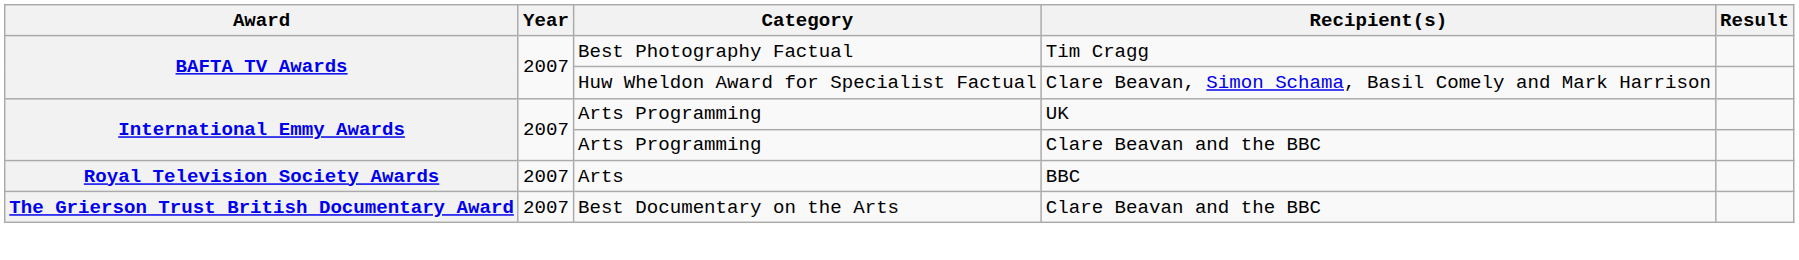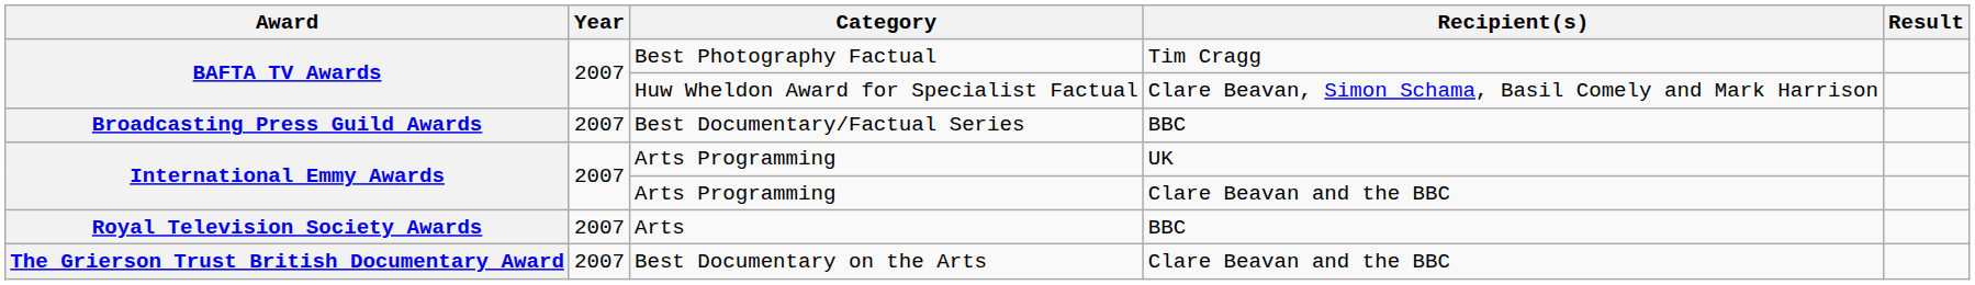 <table class="wikitable plainrowheaders sortable">
 <tr>
 <th scope="col">Award</th>
 <th scope="col">Year</th>
 <th scope="col">Category</th>
 <th scope="col">Recipient(s)</th>
 <th scope="col" class="unsortable">Result</th>
 </tr>
 <tr>
 <th scope="row" rowspan="2"><a href='#'>BAFTA TV Awards</a></th>
 <td rowspan="2">2007</td>
 <td>Best Photography Factual</td>
 <td>Tim Cragg</td>
 <td></td>
 </tr>
 <tr>
 <td>Huw Wheldon Award for Specialist Factual</td>
 <td>Clare Beavan, <a href='#'>Simon Schama</a>, Basil Comely and Mark Harrison</td>
+<td></td>
+</tr>
+<tr>
+<th scope="row" rowspan="1"><a href='#'>Broadcasting Press Guild Awards</a></th>
+<td rowspan="1">2007</td>
+<td>Best Documentary/Factual Series</td>
+<td>BBC</td>
 <td></td>
 </tr>
 <tr>
 <th scope="row" rowspan="2"><a href='#'>International Emmy Awards</a></th>
 <td rowspan="2">2007</td>
 <td>Arts Programming</td>
 <td>UK</td>
 <td></td>
 </tr>
 <tr>
 <td>Arts Programming</td>
 <td>Clare Beavan and the BBC</td>
 <td></td>
 </tr>
 <tr>
 <th scope="row" rowspan="1"><a href='#'>Royal Television Society Awards</a></th>
 <td rowspan="1">2007</td>
 <td>Arts</td>
 <td>BBC</td>
 <td></td>
 </tr>
 <tr>
 <th scope="row" rowspan="1"><a href='#'>The Grierson Trust British Documentary Award</a></th>
 <td rowspan="1">2007</td>
 <td>Best Documentary on the Arts</td>
 <td>Clare Beavan and the BBC</td>
 <td></td>
 </tr>
 </table>
